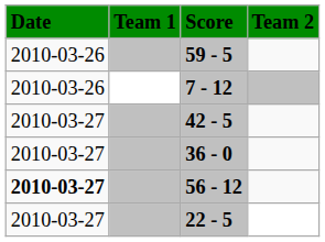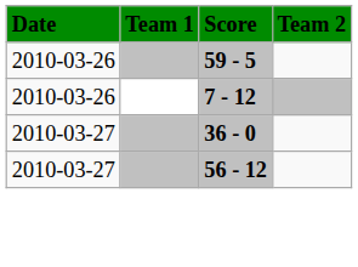 <table class="wikitable" style="margin:0.5em auto; font-size:95%">
 <tr bgcolor="#008B00">
 <td><strong>Date</strong></td>
 <td><strong>Team 1</strong></td>
 <td><strong>Score</strong></td>
 <td><strong>Team 2</strong></td>
 </tr>
 <tr>
 <td>2010-03-26</td>
 <td bgcolor="silver"></td>
 <td bgcolor="silver"><strong>59 - 5</strong></td>
 <td></td>
 </tr>
 <tr>
 <td>2010-03-26</td>
 <td bgcolor="white"></td>
 <td bgcolor="silver"><strong>7 - 12</strong></td>
 <td bgcolor="silver"></td>
 </tr>
 <tr>
 <td>2010-03-27</td>
 <td bgcolor="silver"></td>
-<td bgcolor="silver"><strong>42 - 5 </strong></td>
+<td bgcolor="silver"><strong>36 - 0 </strong></td>
 <td></td>
 </tr>
 <tr>
 <td>2010-03-27</td>
 <td bgcolor="silver"></td>
-<td bgcolor="silver"><strong>36 - 0 </strong></td>
-<td></td>
-</tr>
-<tr>
-<td><strong>2010-03-27</strong></td>
-<td bgcolor="silver"></td>
 <td bgcolor="silver"><strong> 56 - 12 </strong></td>
 <td></td>
 </tr>
-<tr>
-<td>2010-03-27</td>
-<td bgcolor="silver"></td>
-<td bgcolor="silver"><strong> 22 - 5  </strong></td>
-<td bgcolor="white"></td>
-</tr>
 </table>
